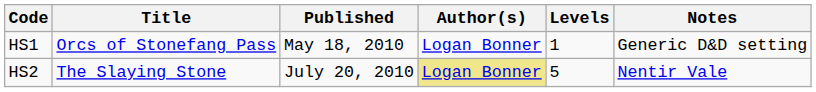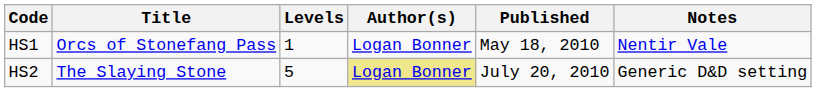 <table class="sortable wikitable">
 <tr>
 <th>Code</th>
 <th>Title</th>
+<th>Levels</th>
+<th>Author(s)</th>
 <th>Published</th>
-<th>Author(s)</th>
-<th>Levels</th>
 <th>Notes</th>
 </tr>
 <tr>
 <td>HS1</td>
 <td><a href='#'>Orcs of Stonefang Pass</a></td>
+<td>1</td>
+<td><a href='#'>Logan Bonner</a></td>
 <td>May 18, 2010</td>
-<td><a href='#'>Logan Bonner</a></td>
-<td>1</td>
-<td>Generic D&D setting</td>
+<td><a href='#'>Nentir Vale</a></td>
 </tr>
 <tr>
 <td>HS2</td>
 <td><a href='#'>The Slaying Stone</a></td>
+<td>5</td>
+<td style="background: khaki;"><a href='#'>Logan Bonner</a></td>
 <td>July 20, 2010</td>
-<td style="background: khaki;"><a href='#'>Logan Bonner</a></td>
-<td>5</td>
-<td><a href='#'>Nentir Vale</a></td>
+<td>Generic D&D setting</td>
 </tr>
 </table>
